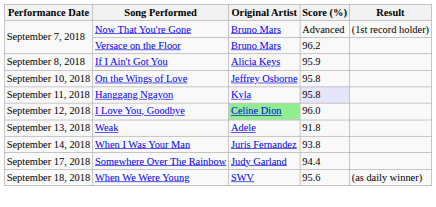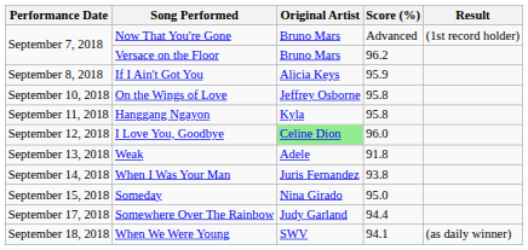 <table class="wikitable sortable">
 <tr>
 <th>Performance Date</th>
 <th>Song Performed</th>
 <th>Original Artist</th>
 <th>Score (%)</th>
 <th>Result</th>
 </tr>
 <tr>
 <td rowspan="2">September 7, 2018</td>
 <td><a href='#'>Now That You're Gone</a></td>
 <td><a href='#'>Bruno Mars</a></td>
 <td>Advanced</td>
 <td> (1st record holder)</td>
 </tr>
 <tr>
 <td><a href='#'>Versace on the Floor</a></td>
 <td><a href='#'>Bruno Mars</a></td>
 <td>96.2</td>
 <td></td>
 </tr>
 <tr>
 <td>September 8, 2018</td>
 <td><a href='#'>If I Ain't Got You</a></td>
 <td><a href='#'>Alicia Keys</a></td>
 <td>95.9</td>
 <td></td>
 </tr>
 <tr>
 <td>September 10, 2018</td>
 <td><a href='#'>On the Wings of Love</a></td>
 <td><a href='#'>Jeffrey Osborne</a></td>
 <td>95.8</td>
 <td></td>
 </tr>
 <tr>
 <td>September 11, 2018</td>
 <td><a href='#'>Hanggang Ngayon</a></td>
 <td><a href='#'>Kyla</a></td>
-<td style="background: lavender;">95.8</td>
+<td>95.8</td>
 <td></td>
 </tr>
 <tr>
 <td>September 12, 2018</td>
 <td><a href='#'>I Love You, Goodbye</a></td>
 <td style="background: lightgreen;"><a href='#'>Celine Dion</a></td>
 <td>96.0</td>
 <td></td>
 </tr>
 <tr>
 <td>September 13, 2018</td>
 <td><a href='#'>Weak</a></td>
 <td><a href='#'>Adele</a></td>
 <td>91.8</td>
 <td></td>
 </tr>
 <tr>
 <td>September 14, 2018</td>
 <td><a href='#'>When I Was Your Man</a></td>
 <td><a href='#'>Juris Fernandez</a></td>
 <td>93.8</td>
 <td></td>
 </tr>
 <tr>
+<td>September 15, 2018</td>
+<td><a href='#'>Someday</a></td>
+<td><a href='#'>Nina Girado</a></td>
+<td>95.0</td>
+<td></td>
+</tr>
+<tr>
 <td>September 17, 2018</td>
 <td><a href='#'>Somewhere Over The Rainbow</a></td>
 <td><a href='#'>Judy Garland</a></td>
 <td>94.4</td>
 <td></td>
 </tr>
 <tr>
 <td>September 18, 2018</td>
 <td><a href='#'>When We Were Young</a></td>
 <td><a href='#'>SWV</a></td>
-<td>95.6</td>
+<td>94.1</td>
 <td> (as daily winner)</td>
 </tr>
 </table>
